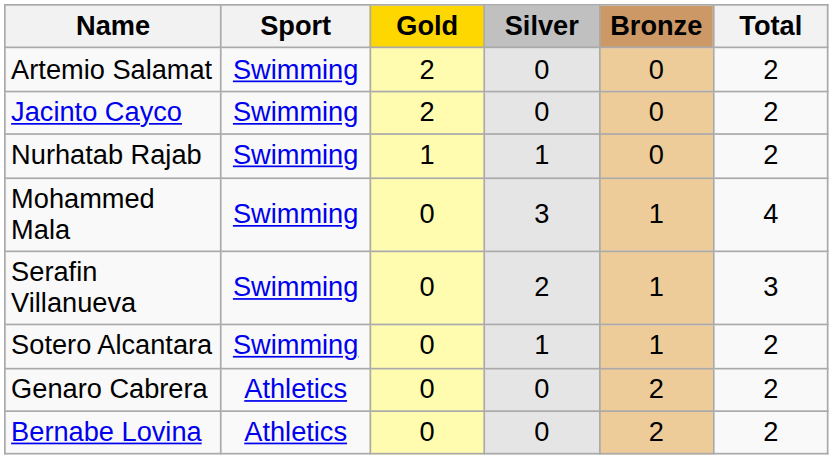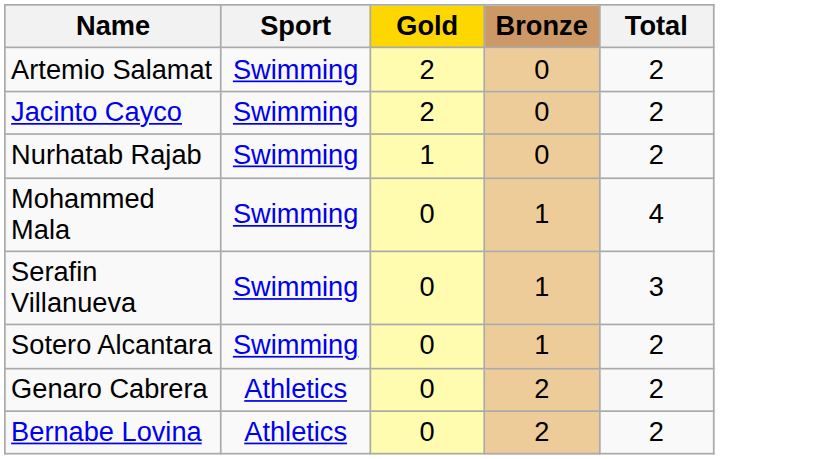 <table class="wikitable" style="text-align:center;">
 <tr>
 <th width=120>Name</th>
 <th width=80>Sport</th>
 <td bgcolor=gold width=60><strong>Gold</strong></td>
-<td bgcolor=silver width=60><strong>Silver</strong></td>
 <td bgcolor=#cc9966 width=60><strong>Bronze</strong></td>
 <th width=60>Total</th>
 </tr>
 <tr>
 <td align=left>Artemio Salamat</td>
 <td><a href='#'>Swimming</a></td>
 <td bgcolor=#fffcaf>2</td>
-<td bgcolor=#e5e5e5>0</td>
 <td bgcolor=#eecc99>0</td>
 <td>2</td>
 </tr>
 <tr>
 <td align=left><a href='#'>Jacinto Cayco</a></td>
 <td><a href='#'>Swimming</a></td>
 <td bgcolor=#fffcaf>2</td>
-<td bgcolor=#e5e5e5>0</td>
 <td bgcolor=#eecc99>0</td>
 <td>2</td>
 </tr>
 <tr>
 <td align=left>Nurhatab Rajab</td>
 <td><a href='#'>Swimming</a></td>
 <td bgcolor=#fffcaf>1</td>
-<td bgcolor=#e5e5e5>1</td>
 <td bgcolor=#eecc99>0</td>
 <td>2</td>
 </tr>
 <tr>
 <td align=left>Mohammed Mala</td>
 <td><a href='#'>Swimming</a></td>
 <td bgcolor=#fffcaf>0</td>
-<td bgcolor=#e5e5e5>3</td>
 <td bgcolor=#eecc99>1</td>
 <td>4</td>
 </tr>
 <tr>
 <td align=left>Serafin Villanueva</td>
 <td><a href='#'>Swimming</a></td>
 <td bgcolor=#fffcaf>0</td>
-<td bgcolor=#e5e5e5>2</td>
 <td bgcolor=#eecc99>1</td>
 <td>3</td>
 </tr>
 <tr>
 <td align=left>Sotero Alcantara</td>
 <td><a href='#'>Swimming</a></td>
 <td bgcolor=#fffcaf>0</td>
-<td bgcolor=#e5e5e5>1</td>
 <td bgcolor=#eecc99>1</td>
 <td>2</td>
 </tr>
 <tr>
 <td align=left>Genaro Cabrera</td>
 <td><a href='#'>Athletics</a></td>
 <td bgcolor=#fffcaf>0</td>
-<td bgcolor=#e5e5e5>0</td>
 <td bgcolor=#eecc99>2</td>
 <td>2</td>
 </tr>
 <tr>
 <td align=left><a href='#'>Bernabe Lovina</a></td>
 <td><a href='#'>Athletics</a></td>
 <td bgcolor=#fffcaf>0</td>
-<td bgcolor=#e5e5e5>0</td>
 <td bgcolor=#eecc99>2</td>
 <td>2</td>
 </tr>
 </table>
